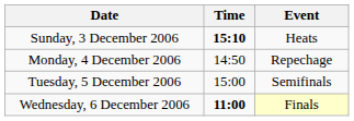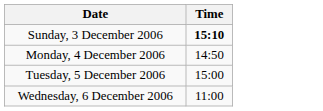 <table class = "wikitable" style="text-align:center;">
 <tr>
 <th width=220>Date</th>
 <th width=50>Time</th>
-<th width=100>Event</th>
 </tr>
 <tr>
 <td>Sunday, 3 December 2006</td>
 <td><strong>15:10</strong></td>
-<td>Heats</td>
 </tr>
 <tr>
 <td>Monday, 4 December 2006</td>
 <td>14:50</td>
-<td>Repechage</td>
 </tr>
 <tr>
 <td>Tuesday, 5 December 2006</td>
 <td>15:00</td>
-<td>Semifinals</td>
 </tr>
 <tr>
 <td>Wednesday, 6 December 2006</td>
-<td><strong>11:00</strong></td>
-<td bgcolor=ffffcc>Finals</td>
+<td>11:00</td>
 </tr>
 </table>
